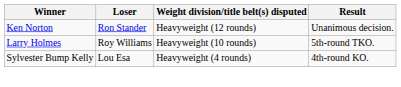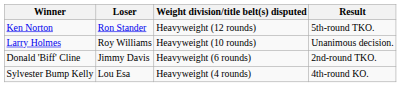 <table class=wikitable>
 <tr>
 <th>Winner</th>
 <th>Loser</th>
 <th>Weight division/title belt(s) disputed</th>
 <th>Result</th>
 </tr>
 <tr>
 <td> <a href='#'>Ken Norton</a></td>
 <td> <a href='#'>Ron Stander</a></td>
 <td>Heavyweight (12 rounds)</td>
-<td>Unanimous decision.</td>
+<td>5th-round TKO.</td>
 </tr>
 <tr>
 <td> <a href='#'>Larry Holmes</a></td>
 <td> Roy Williams</td>
 <td>Heavyweight (10 rounds)</td>
-<td>5th-round TKO.</td>
+<td>Unanimous decision.</td>
+</tr>
+<tr>
+<td> Donald 'Biff' Cline</td>
+<td> Jimmy Davis</td>
+<td>Heavyweight (6 rounds)</td>
+<td>2nd-round TKO.</td>
 </tr>
 <tr>
 <td> Sylvester Bump Kelly</td>
 <td> Lou Esa</td>
 <td>Heavyweight (4 rounds)</td>
 <td>4th-round KO.</td>
 </tr>
 </table>
